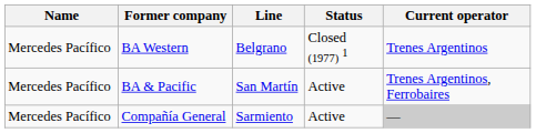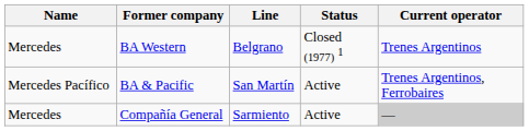 <table class="wikitable sortable" style="text-align:left">
 <tr>
 <th width=150px>Name</th>
 <th width=150px>Former company</th>
 <th width=80px>Line</th>
 <th width=100px>Status</th>
 <th width=200px>Current operator</th>
 </tr>
 <tr>
-<td>Mercedes Pacífico</td>
+<td>Mercedes</td>
 <td><a href='#'>BA Western</a></td>
 <td><a href='#'>Belgrano</a></td>
 <td>Closed <small>(1977)</small> <sup>1</sup></td>
 <td><a href='#'>Trenes Argentinos</a></td>
 </tr>
 <tr>
 <td>Mercedes Pacífico</td>
 <td><a href='#'>BA & Pacific</a></td>
 <td><a href='#'>San Martín</a></td>
 <td>Active</td>
 <td><a href='#'>Trenes Argentinos</a>, <a href='#'>Ferrobaires</a></td>
 </tr>
 <tr>
-<td>Mercedes Pacífico</td>
+<td>Mercedes</td>
 <td><a href='#'>Compañía General</a></td>
 <td><a href='#'>Sarmiento</a></td>
 <td>Active</td>
 <td bgcolor=#cccccc>—</td>
 </tr>
 </table>
